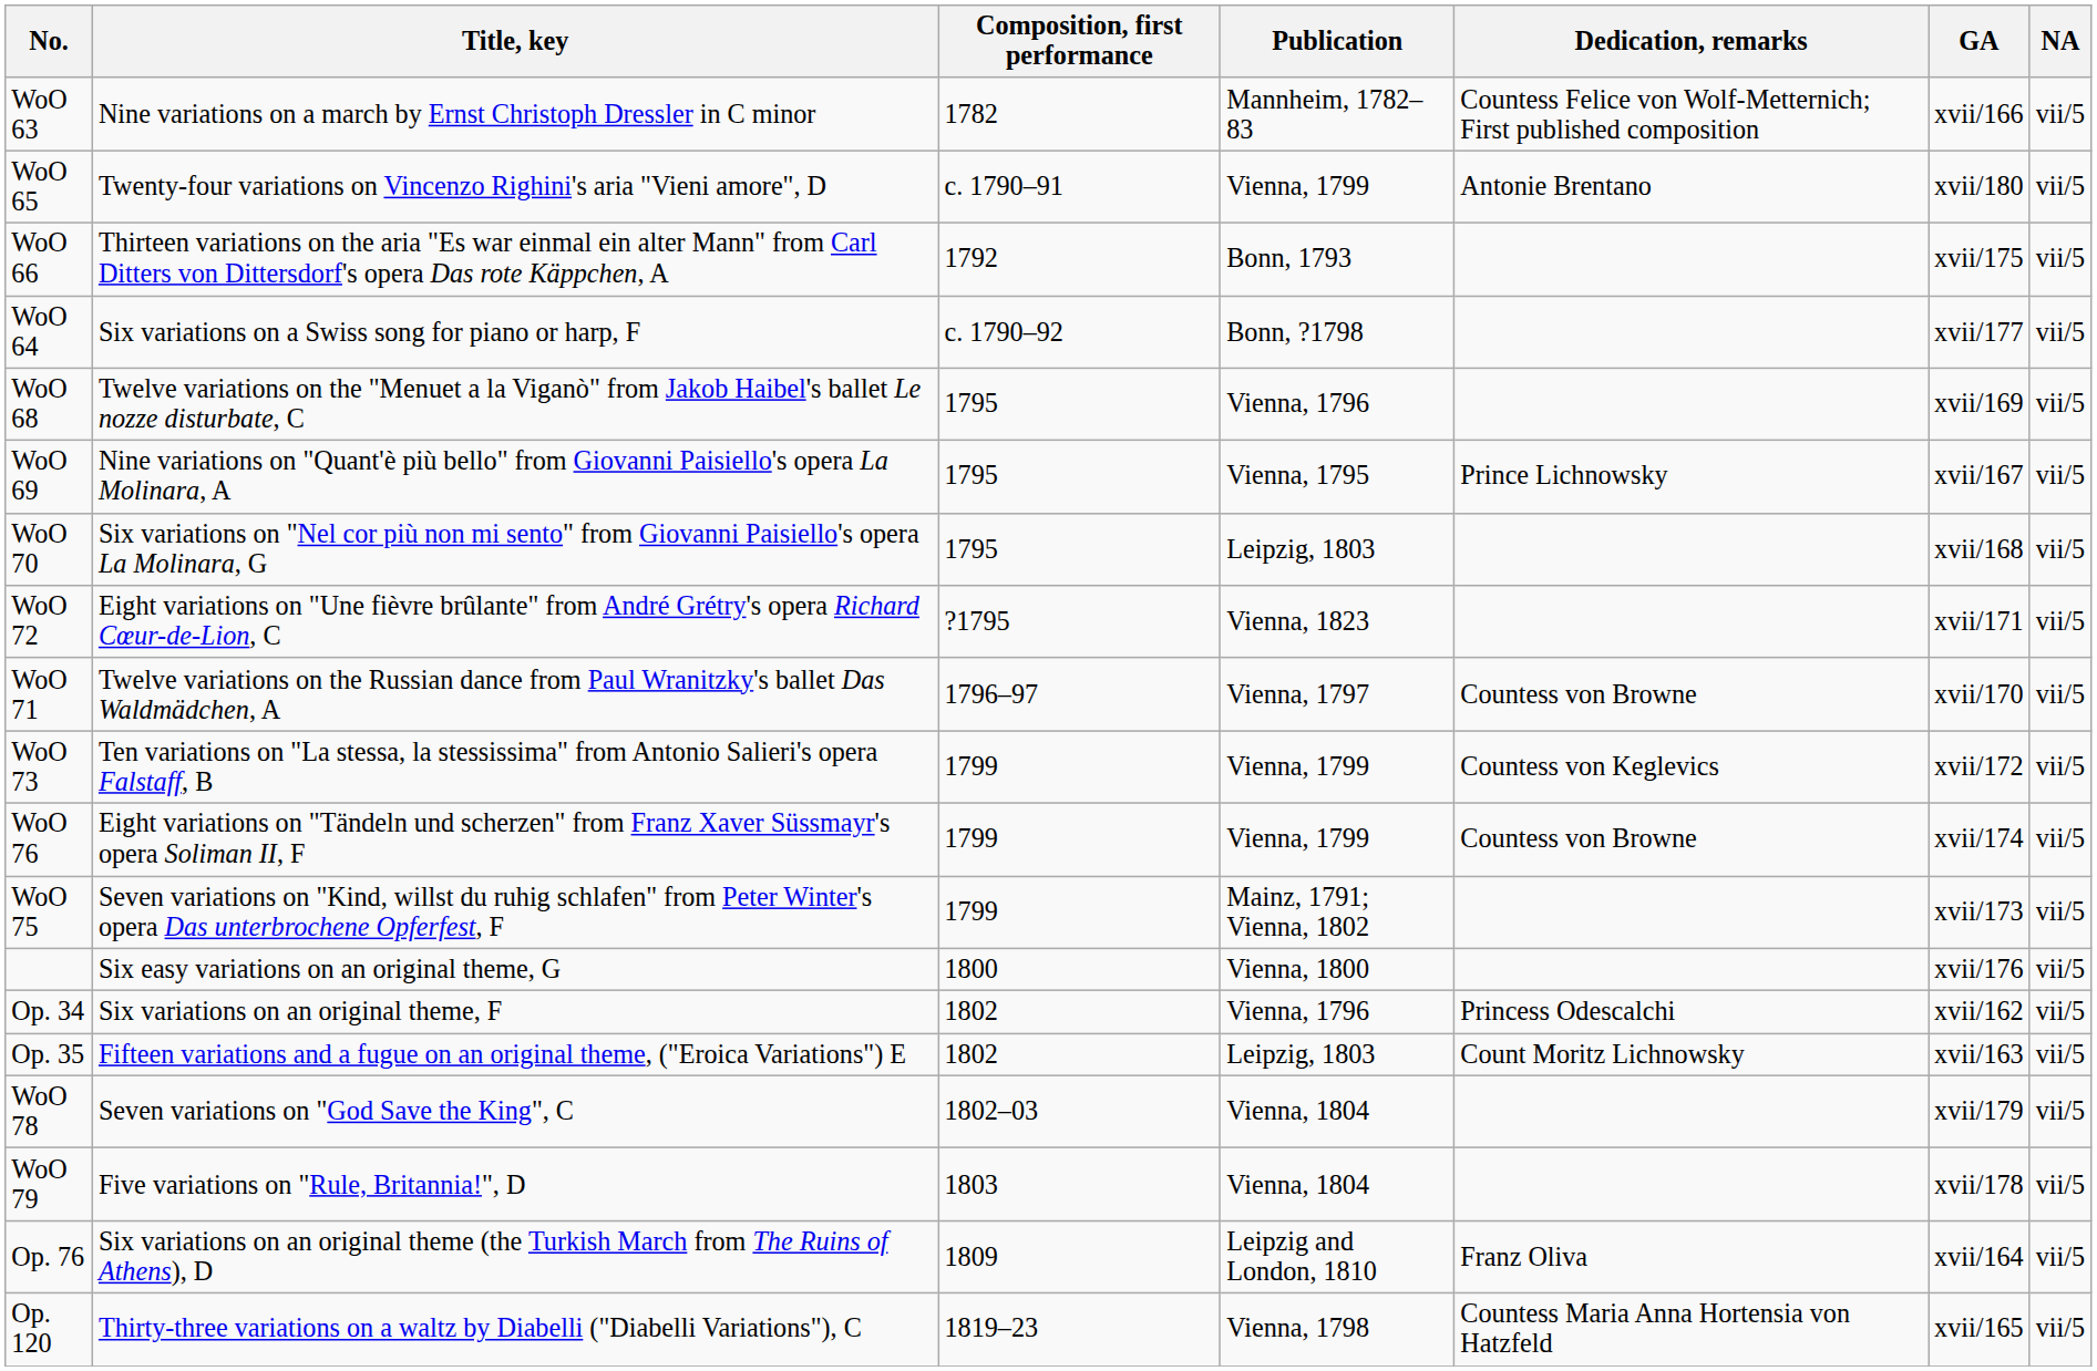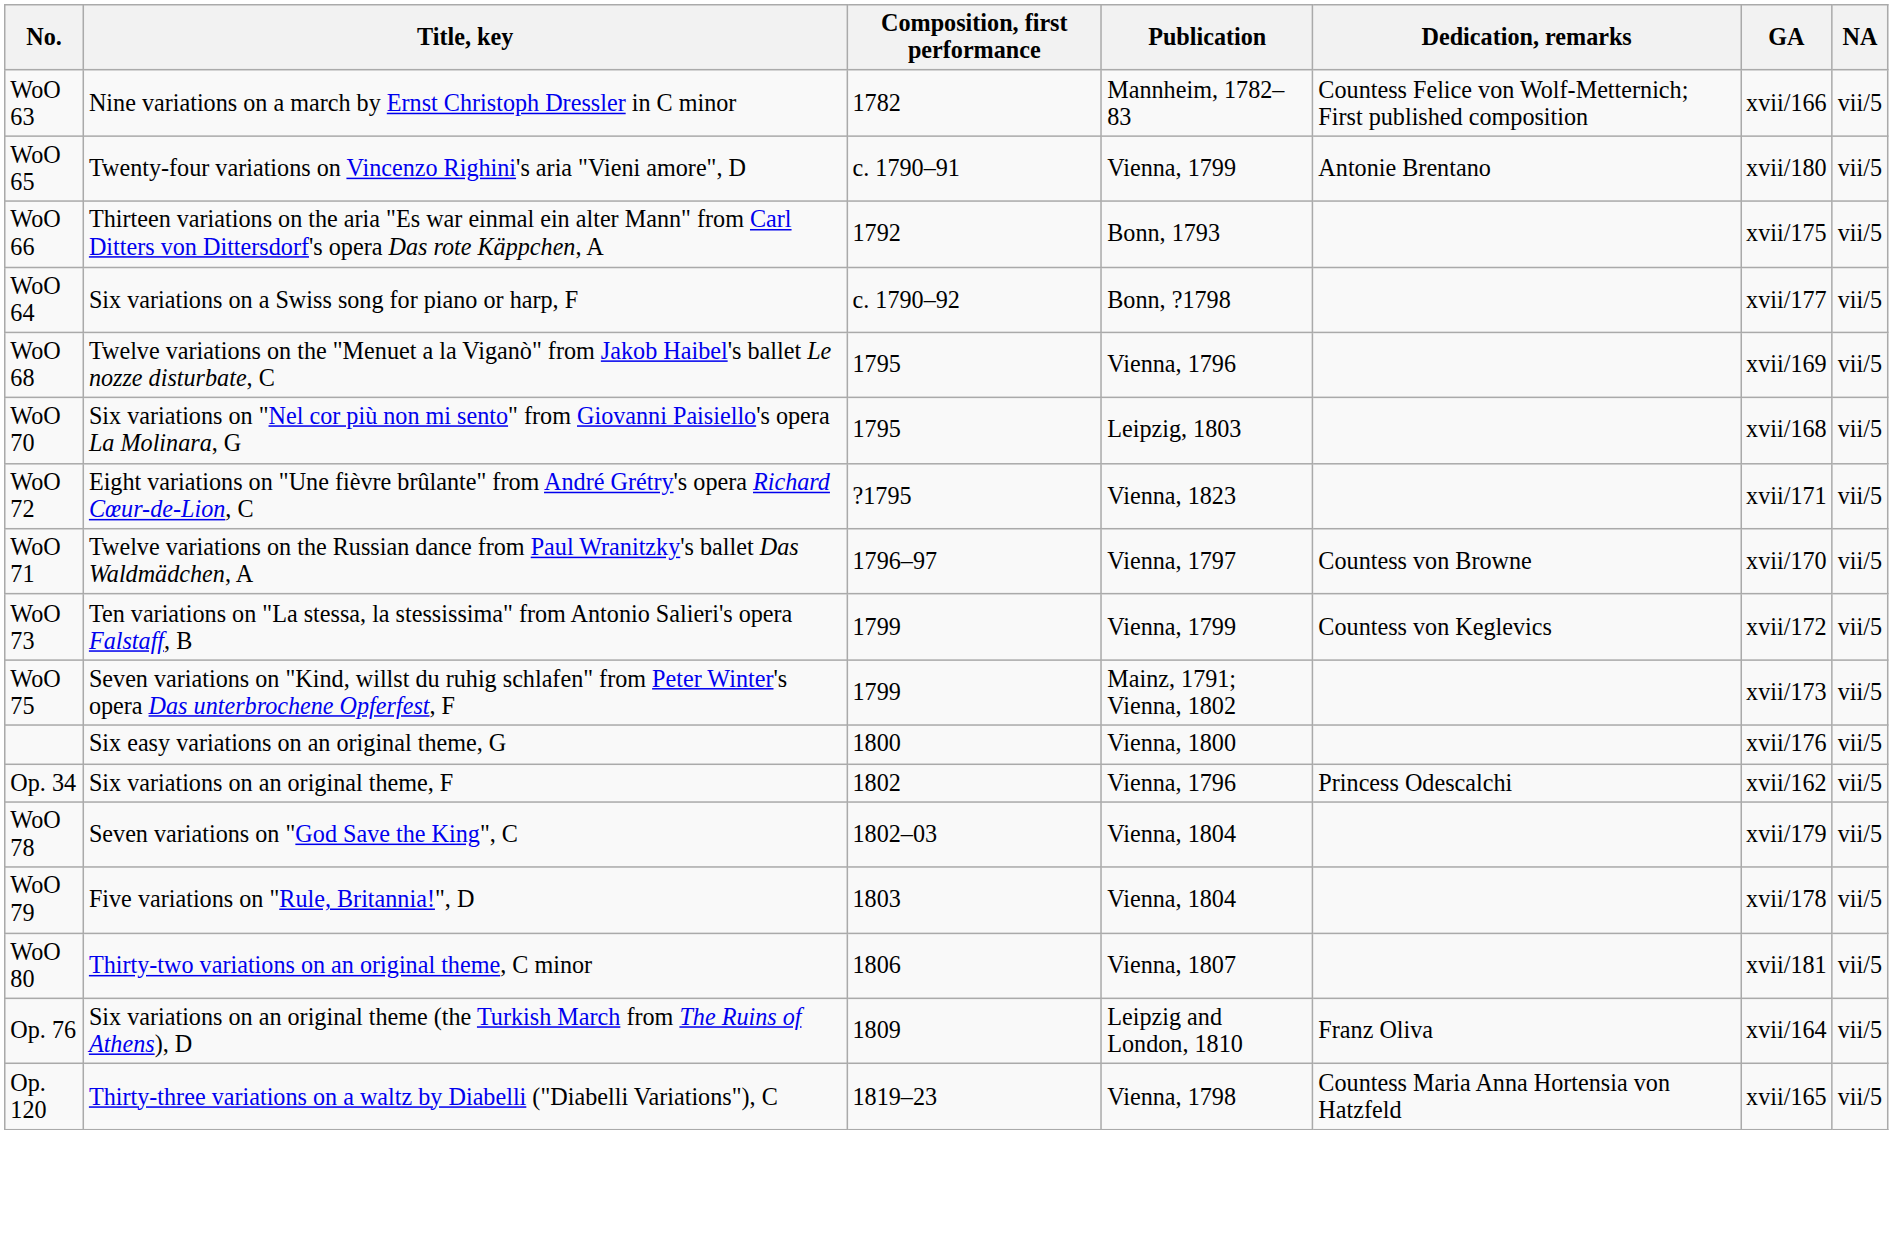 <table class="wikitable sortable">
 <tr>
 <th>No.</th>
 <th>Title, key</th>
 <th>Composition, first performance</th>
 <th>Publication</th>
 <th>Dedication, remarks</th>
 <th class="unsortable">GA</th>
 <th class="unsortable">NA</th>
 </tr>
 <tr>
 <td>WoO 63</td>
 <td>Nine variations on a march by <a href='#'>Ernst Christoph Dressler</a> in C minor</td>
 <td data-sort-value="1782">1782</td>
 <td data-sort-value="1782">Mannheim, 1782–83</td>
 <td>Countess Felice von Wolf-Metternich; First published composition</td>
 <td>xvii/166</td>
 <td>vii/5</td>
 </tr>
 <tr>
 <td>WoO 65</td>
 <td>Twenty-four variations on <a href='#'>Vincenzo Righini</a>'s aria "Vieni amore", D</td>
 <td data-sort-value="1790">c. 1790–91</td>
 <td data-sort-value="1799">Vienna, 1799</td>
 <td>Antonie Brentano</td>
 <td>xvii/180</td>
 <td>vii/5</td>
 </tr>
 <tr>
 <td>WoO 66</td>
 <td>Thirteen variations on the aria "Es war einmal ein alter Mann" from <a href='#'>Carl Ditters von Dittersdorf</a>'s opera <em>Das rote Käppchen</em>, A</td>
 <td data-sort-value="1792">1792</td>
 <td data-sort-value="1793">Bonn, 1793</td>
 <td></td>
 <td>xvii/175</td>
 <td>vii/5</td>
 </tr>
 <tr>
 <td>WoO 64</td>
 <td>Six variations on a Swiss song for piano or harp, F</td>
 <td data-sort-value="1790">c. 1790–92</td>
 <td data-sort-value="1798">Bonn, ?1798</td>
 <td></td>
 <td>xvii/177</td>
 <td>vii/5</td>
 </tr>
 <tr>
 <td>WoO 68</td>
 <td>Twelve variations on the "Menuet a la Viganò" from <a href='#'>Jakob Haibel</a>'s ballet <em>Le nozze disturbate</em>, C</td>
 <td data-sort-value="1795">1795</td>
 <td data-sort-value="1796">Vienna, 1796</td>
 <td></td>
 <td>xvii/169</td>
 <td>vii/5</td>
 </tr>
 <tr>
-<td>WoO 69</td>
-<td>Nine variations on "Quant'è più bello" from <a href='#'>Giovanni Paisiello</a>'s opera <em>La Molinara</em>, A</td>
-<td data-sort-value="1795">1795</td>
-<td data-sort-value="1795">Vienna, 1795</td>
-<td>Prince Lichnowsky</td>
-<td>xvii/167</td>
-<td>vii/5</td>
-</tr>
-<tr>
 <td>WoO 70</td>
 <td>Six variations on "<a href='#'>Nel cor più non mi sento</a>" from <a href='#'>Giovanni Paisiello</a>'s opera <em>La Molinara</em>, G</td>
 <td data-sort-value="1795">1795</td>
 <td data-sort-value="1803">Leipzig, 1803</td>
 <td></td>
 <td>xvii/168</td>
 <td>vii/5</td>
 </tr>
 <tr>
 <td>WoO 72</td>
 <td>Eight variations on "Une fièvre brûlante" from <a href='#'>André Grétry</a>'s opera <a href='#'><em>Richard Cœur-de-Lion</em></a>, C</td>
 <td data-sort-value="1795">?1795</td>
 <td data-sort-value="1823">Vienna, 1823</td>
 <td></td>
 <td>xvii/171</td>
 <td>vii/5</td>
 </tr>
 <tr>
 <td>WoO 71</td>
 <td>Twelve variations on the Russian dance from <a href='#'>Paul Wranitzky</a>'s ballet <em>Das Waldmädchen</em>, A</td>
 <td data-sort-value="1796">1796–97</td>
 <td data-sort-value="1797">Vienna, 1797</td>
 <td>Countess von Browne</td>
 <td>xvii/170</td>
 <td>vii/5</td>
 </tr>
 <tr>
 <td>WoO 73</td>
 <td>Ten variations on "La stessa, la stessissima" from Antonio Salieri's opera <a href='#'><em>Falstaff</em></a>, B</td>
 <td data-sort-value="1799">1799</td>
 <td data-sort-value="1799">Vienna, 1799</td>
 <td>Countess von Keglevics</td>
 <td>xvii/172</td>
 <td>vii/5</td>
 </tr>
 <tr>
-<td>WoO 76</td>
-<td>Eight variations on "Tändeln und scherzen" from <a href='#'>Franz Xaver Süssmayr</a>'s opera <em>Soliman II</em>, F</td>
-<td data-sort-value="1799">1799</td>
-<td data-sort-value="1799">Vienna, 1799</td>
-<td>Countess von Browne</td>
-<td>xvii/174</td>
-<td>vii/5</td>
-</tr>
-<tr>
 <td>WoO 75</td>
 <td>Seven variations on "Kind, willst du ruhig schlafen" from <a href='#'>Peter Winter</a>'s opera <em><a href='#'>Das unterbrochene Opferfest</a></em>, F</td>
 <td data-sort-value="1799">1799</td>
 <td data-sort-value="1791">Mainz, 1791; Vienna, 1802</td>
 <td></td>
 <td>xvii/173</td>
 <td>vii/5</td>
 </tr>
 <tr>
 <td></td>
 <td>Six easy variations on an original theme, G</td>
 <td data-sort-value="1800">1800</td>
 <td data-sort-value="1800">Vienna, 1800</td>
 <td></td>
 <td>xvii/176</td>
 <td>vii/5</td>
 </tr>
 <tr>
 <td>Op. 34</td>
 <td>Six variations on an original theme, F</td>
 <td data-sort-value="1802">1802</td>
 <td data-sort-value="1796">Vienna, 1796</td>
 <td>Princess Odescalchi</td>
 <td>xvii/162</td>
 <td>vii/5</td>
 </tr>
 <tr>
-<td>Op. 35</td>
-<td><a href='#'>Fifteen variations and a fugue on an original theme</a>, ("Eroica Variations") E</td>
-<td data-sort-value="1802">1802</td>
-<td data-sort-value="1803">Leipzig, 1803</td>
-<td>Count Moritz Lichnowsky</td>
-<td>xvii/163</td>
-<td>vii/5</td>
-</tr>
-<tr>
 <td>WoO 78</td>
 <td>Seven variations on "<a href='#'>God Save the King</a>", C</td>
 <td data-sort-value="1802">1802–03</td>
 <td data-sort-value="1804">Vienna, 1804</td>
 <td></td>
 <td>xvii/179</td>
 <td>vii/5</td>
 </tr>
 <tr>
 <td>WoO 79</td>
 <td>Five variations on "<a href='#'>Rule, Britannia!</a>", D</td>
 <td data-sort-value="1803">1803</td>
 <td data-sort-value="1804">Vienna, 1804</td>
 <td></td>
 <td>xvii/178</td>
+<td>vii/5</td>
+</tr>
+<tr>
+<td>WoO 80</td>
+<td><a href='#'>Thirty-two variations on an original theme</a>, C minor</td>
+<td data-sort-value="1806">1806</td>
+<td data-sort-value="1807">Vienna, 1807</td>
+<td></td>
+<td>xvii/181</td>
 <td>vii/5</td>
 </tr>
 <tr>
 <td>Op. 76</td>
 <td>Six variations on an original theme (the <a href='#'>Turkish March</a> from <em><a href='#'>The Ruins of Athens</a></em>), D</td>
 <td data-sort-value="1809">1809</td>
 <td data-sort-value="1810">Leipzig and London, 1810</td>
 <td>Franz Oliva</td>
 <td>xvii/164</td>
 <td>vii/5</td>
 </tr>
 <tr>
 <td>Op. 120</td>
 <td><a href='#'>Thirty-three variations on a waltz by Diabelli</a> ("Diabelli Variations"), C</td>
 <td data-sort-value="1819">1819–23</td>
 <td data-sort-value="1798">Vienna, 1798</td>
 <td>Countess Maria Anna Hortensia von Hatzfeld</td>
 <td>xvii/165</td>
 <td>vii/5</td>
 </tr>
 </table>
